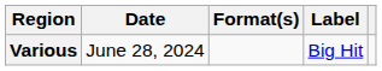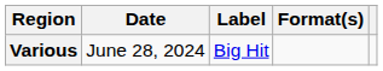 <table class="wikitable plainrowheaders">
 <tr>
 <th scope="col">Region</th>
 <th scope="col">Date</th>
+<th scope="col">Label</th>
 <th scope="col">Format(s)</th>
-<th scope="col">Label</th>
 <th scope="col"></th>
 </tr>
 <tr>
 <th scope="row">Various</th>
 <td>June 28, 2024</td>
+<td><a href='#'>Big Hit</a></td>
 <td></td>
-<td><a href='#'>Big Hit</a></td>
 <td style="text-align:center"></td>
 </tr>
 </table>
